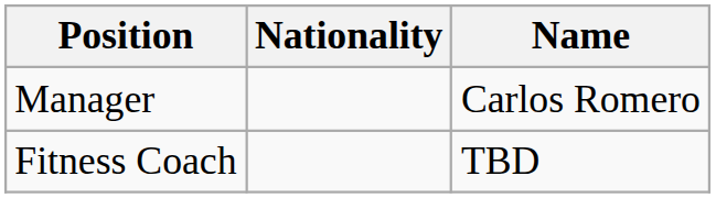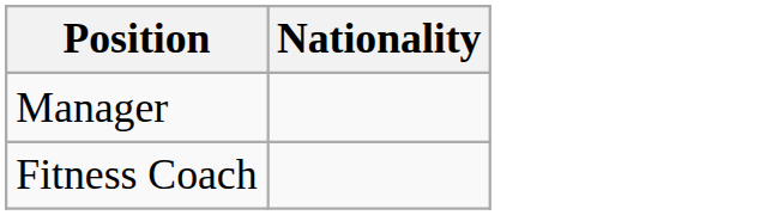 <table class="wikitable">
 <tr>
 <th>Position</th>
 <th>Nationality</th>
-<th>Name</th>
 </tr>
 <tr>
 <td>Manager</td>
 <td></td>
-<td>Carlos Romero</td>
 </tr>
 <tr>
 <td>Fitness Coach</td>
 <td></td>
-<td>TBD</td>
 </tr>
 </table>
